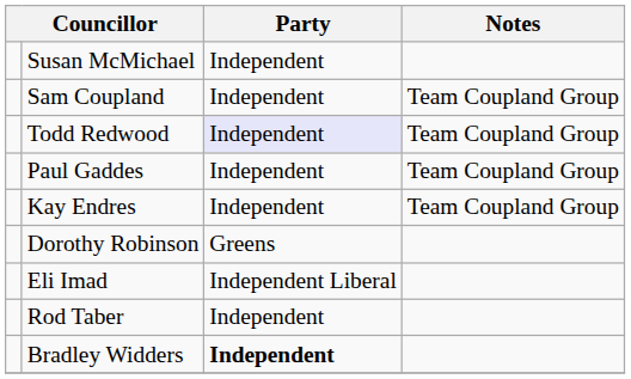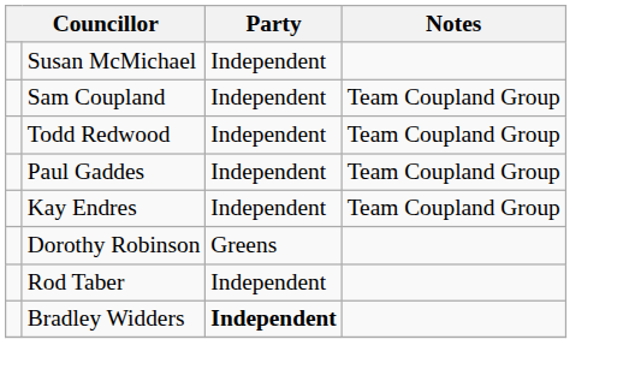 <table class="wikitable">
 <tr>
 <th colspan="2">Councillor</th>
 <th>Party</th>
 <th>Notes</th>
 </tr>
 <tr>
 <td> </td>
 <td>Susan McMichael</td>
 <td>Independent</td>
 <td></td>
 </tr>
 <tr>
 <td> </td>
 <td>Sam Coupland</td>
 <td>Independent</td>
 <td>Team Coupland Group</td>
 </tr>
 <tr>
 <td> </td>
 <td>Todd Redwood</td>
-<td style="background: lavender;">Independent</td>
+<td>Independent</td>
 <td>Team Coupland Group</td>
 </tr>
 <tr>
 <td> </td>
 <td>Paul Gaddes</td>
 <td>Independent</td>
 <td>Team Coupland Group</td>
 </tr>
 <tr>
 <td> </td>
 <td>Kay Endres</td>
 <td>Independent</td>
 <td>Team Coupland Group</td>
 </tr>
 <tr>
 <td> </td>
 <td>Dorothy Robinson</td>
 <td>Greens</td>
 <td></td>
 </tr>
 <tr>
 <td> </td>
-<td>Eli Imad</td>
-<td>Independent Liberal</td>
-<td></td>
-</tr>
-<tr>
-<td> </td>
 <td>Rod Taber</td>
 <td>Independent</td>
 <td></td>
 </tr>
 <tr>
 <td> </td>
 <td>Bradley Widders</td>
 <td><strong>Independent</strong></td>
 <td></td>
 </tr>
 <tr>
 </tr>
 </table>
